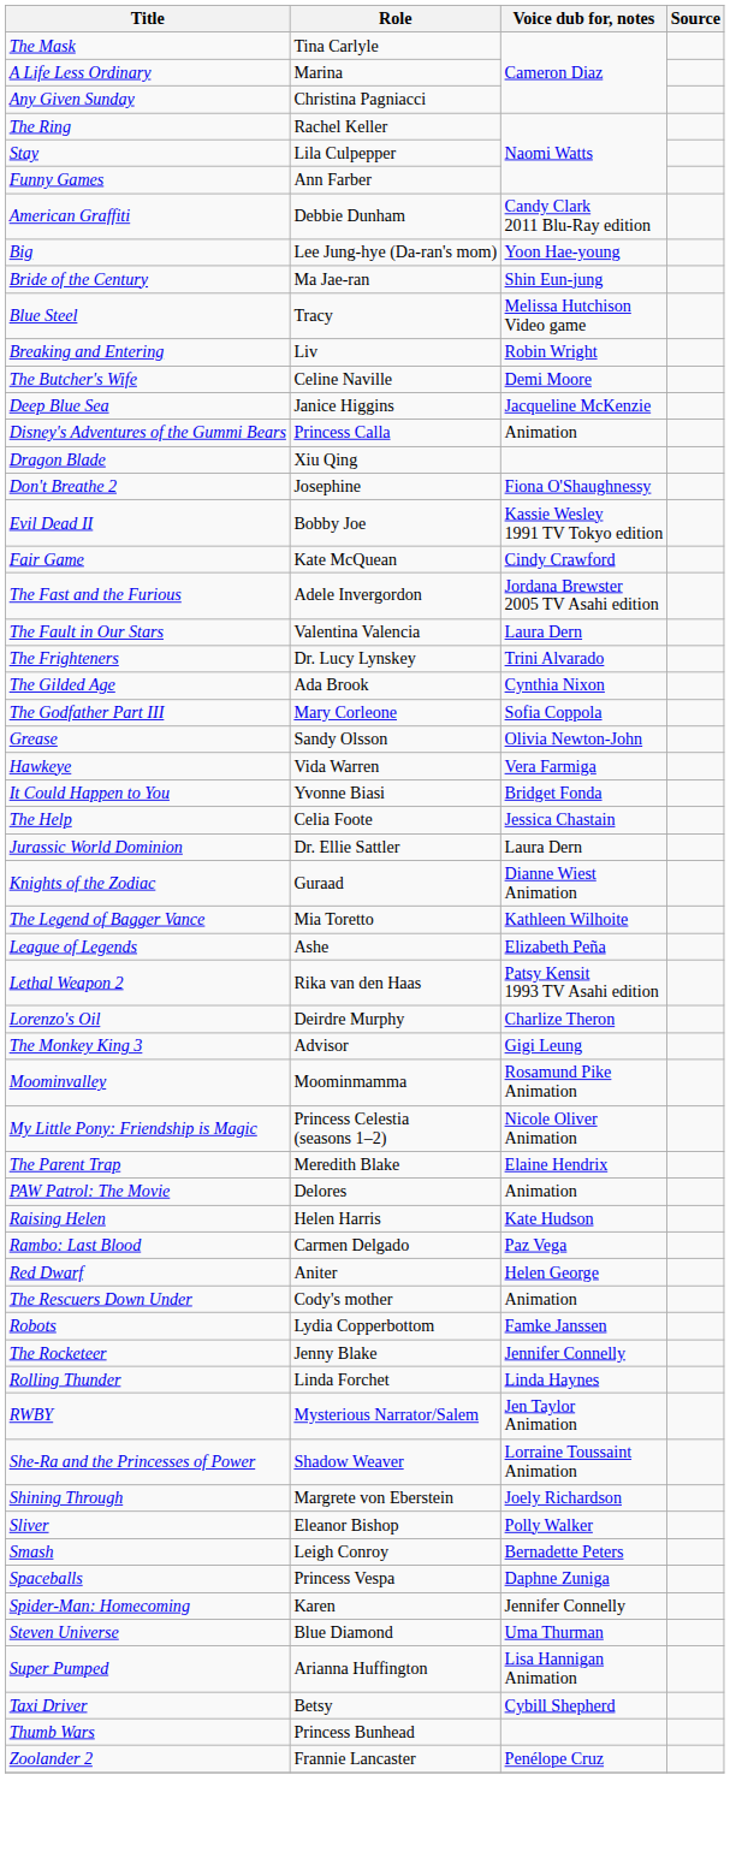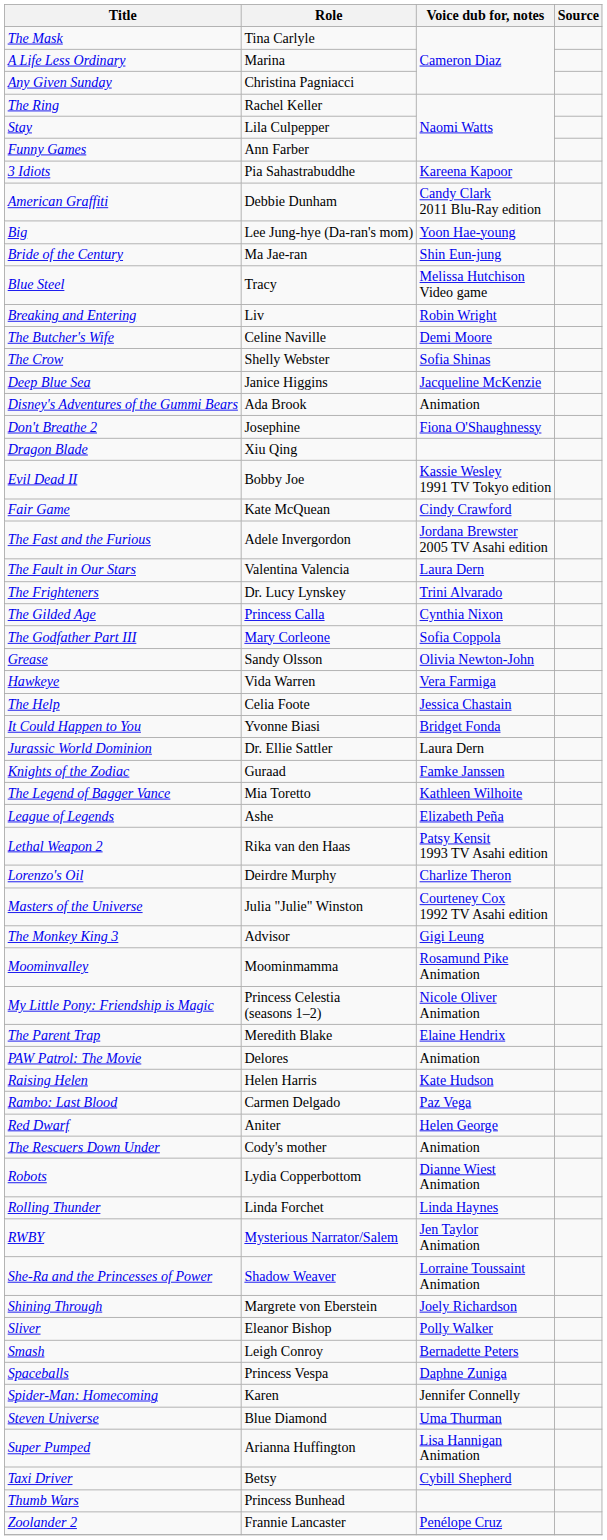 <table class="wikitable sortable plainrowheaders">
 <tr>
 <th>Title</th>
 <th>Role</th>
 <th class="unsortable">Voice dub for, notes</th>
 <th class="unsortable">Source</th>
 </tr>
 <tr>
 <td><em><a href='#'>The Mask</a></em></td>
 <td>Tina Carlyle</td>
 <td rowspan="3"><a href='#'>Cameron Diaz</a></td>
 <td></td>
 </tr>
 <tr>
 <td><em><a href='#'>A Life Less Ordinary</a></em></td>
 <td>Marina</td>
 <td></td>
 </tr>
 <tr>
 <td><em><a href='#'>Any Given Sunday</a></em></td>
 <td>Christina Pagniacci</td>
 <td></td>
 </tr>
 <tr>
 <td><em><a href='#'>The Ring</a></em></td>
 <td>Rachel Keller</td>
 <td rowspan="3"><a href='#'>Naomi Watts</a></td>
 <td></td>
 </tr>
 <tr>
 <td><em><a href='#'>Stay</a></em></td>
 <td>Lila Culpepper</td>
 <td></td>
 </tr>
 <tr>
 <td><em><a href='#'>Funny Games</a></em></td>
 <td>Ann Farber</td>
 <td></td>
 </tr>
 <tr>
+<td><em><a href='#'>3 Idiots</a></em></td>
+<td>Pia Sahastrabuddhe</td>
+<td><a href='#'>Kareena Kapoor</a></td>
+<td></td>
+</tr>
+<tr>
 <td><em><a href='#'>American Graffiti</a></em></td>
 <td>Debbie Dunham</td>
 <td><a href='#'>Candy Clark</a><br>2011 Blu-Ray edition</td>
 <td></td>
 </tr>
 <tr>
 <td><em><a href='#'>Big</a></em></td>
 <td>Lee Jung-hye (Da-ran's mom)</td>
 <td><a href='#'>Yoon Hae-young</a></td>
 <td></td>
 </tr>
 <tr>
 <td><em><a href='#'>Bride of the Century</a></em></td>
 <td>Ma Jae-ran</td>
 <td><a href='#'>Shin Eun-jung</a></td>
 <td></td>
 </tr>
 <tr>
 <td><em><a href='#'>Blue Steel</a></em></td>
 <td>Tracy</td>
 <td><a href='#'>Melissa Hutchison</a><br>Video game</td>
 <td></td>
 </tr>
 <tr>
 <td><em><a href='#'>Breaking and Entering</a></em></td>
 <td>Liv</td>
 <td><a href='#'>Robin Wright</a></td>
 <td></td>
 </tr>
 <tr>
 <td><em><a href='#'>The Butcher's Wife</a></em></td>
 <td>Celine Naville</td>
 <td><a href='#'>Demi Moore</a></td>
 <td></td>
 </tr>
 <tr>
+<td><em><a href='#'>The Crow</a></em></td>
+<td>Shelly Webster</td>
+<td><a href='#'>Sofia Shinas</a></td>
+<td></td>
+</tr>
+<tr>
 <td><em><a href='#'>Deep Blue Sea</a></em></td>
 <td>Janice Higgins</td>
 <td><a href='#'>Jacqueline McKenzie</a></td>
 <td></td>
 </tr>
 <tr>
 <td><em><a href='#'>Disney's Adventures of the Gummi Bears</a></em></td>
-<td><a href='#'>Princess Calla</a></td>
+<td>Ada Brook</td>
 <td>Animation</td>
+<td></td>
+</tr>
+<tr>
+<td><em><a href='#'>Don't Breathe 2</a></em></td>
+<td>Josephine</td>
+<td><a href='#'>Fiona O'Shaughnessy</a></td>
 <td></td>
 </tr>
 <tr>
 <td><em><a href='#'>Dragon Blade</a></em></td>
 <td>Xiu Qing</td>
 <td></td>
-<td></td>
-</tr>
-<tr>
-<td><em><a href='#'>Don't Breathe 2</a></em></td>
-<td>Josephine</td>
-<td><a href='#'>Fiona O'Shaughnessy</a></td>
 <td></td>
 </tr>
 <tr>
 <td><em><a href='#'>Evil Dead II</a></em></td>
 <td>Bobby Joe</td>
 <td><a href='#'>Kassie Wesley</a><br>1991 TV Tokyo edition</td>
 <td></td>
 </tr>
 <tr>
 <td><em><a href='#'>Fair Game</a></em></td>
 <td>Kate McQuean</td>
 <td><a href='#'>Cindy Crawford</a></td>
 <td></td>
 </tr>
 <tr>
 <td><em><a href='#'>The Fast and the Furious</a></em></td>
 <td>Adele Invergordon</td>
 <td><a href='#'>Jordana Brewster</a><br>2005 TV Asahi edition</td>
 <td></td>
 </tr>
 <tr>
 <td><em><a href='#'>The Fault in Our Stars</a></em></td>
 <td>Valentina Valencia</td>
 <td><a href='#'>Laura Dern</a></td>
 <td></td>
 </tr>
 <tr>
 <td><em><a href='#'>The Frighteners</a></em></td>
 <td>Dr. Lucy Lynskey</td>
 <td><a href='#'>Trini Alvarado</a></td>
 <td></td>
 </tr>
 <tr>
 <td><em><a href='#'>The Gilded Age</a></em></td>
-<td>Ada Brook</td>
+<td><a href='#'>Princess Calla</a></td>
 <td><a href='#'>Cynthia Nixon</a></td>
 <td></td>
 </tr>
 <tr>
 <td><em><a href='#'>The Godfather Part III</a></em></td>
 <td><a href='#'>Mary Corleone</a></td>
 <td><a href='#'>Sofia Coppola</a></td>
 <td></td>
 </tr>
 <tr>
 <td><em><a href='#'>Grease</a></em></td>
 <td>Sandy Olsson</td>
 <td><a href='#'>Olivia Newton-John</a></td>
 <td></td>
 </tr>
 <tr>
 <td><em><a href='#'>Hawkeye</a></em></td>
 <td>Vida Warren</td>
 <td><a href='#'>Vera Farmiga</a></td>
 <td></td>
 </tr>
 <tr>
+<td><em><a href='#'>The Help</a></em></td>
+<td>Celia Foote</td>
+<td><a href='#'>Jessica Chastain</a></td>
+<td></td>
+</tr>
+<tr>
 <td><em><a href='#'>It Could Happen to You</a></em></td>
 <td>Yvonne Biasi</td>
 <td><a href='#'>Bridget Fonda</a></td>
-<td></td>
-</tr>
-<tr>
-<td><em><a href='#'>The Help</a></em></td>
-<td>Celia Foote</td>
-<td><a href='#'>Jessica Chastain</a></td>
 <td></td>
 </tr>
 <tr>
 <td><em><a href='#'>Jurassic World Dominion</a></em></td>
 <td>Dr. Ellie Sattler</td>
 <td>Laura Dern</td>
 <td></td>
 </tr>
 <tr>
 <td><em><a href='#'>Knights of the Zodiac</a></em></td>
 <td>Guraad</td>
-<td><a href='#'>Dianne Wiest</a><br>Animation</td>
+<td><a href='#'>Famke Janssen</a></td>
 <td></td>
 </tr>
 <tr>
 <td><em><a href='#'>The Legend of Bagger Vance</a></em></td>
 <td>Mia Toretto</td>
 <td><a href='#'>Kathleen Wilhoite</a></td>
 <td></td>
 </tr>
 <tr>
 <td><em><a href='#'>League of Legends</a></em></td>
 <td>Ashe</td>
 <td><a href='#'>Elizabeth Peña</a></td>
 <td></td>
 </tr>
 <tr>
 <td><em><a href='#'>Lethal Weapon 2</a></em></td>
 <td>Rika van den Haas</td>
 <td><a href='#'>Patsy Kensit</a><br>1993 TV Asahi edition</td>
 <td></td>
 </tr>
 <tr>
 <td><em><a href='#'>Lorenzo's Oil</a></em></td>
 <td>Deirdre Murphy</td>
 <td><a href='#'>Charlize Theron</a></td>
+<td></td>
+</tr>
+<tr>
+<td><em><a href='#'>Masters of the Universe</a></em></td>
+<td>Julia "Julie" Winston</td>
+<td><a href='#'>Courteney Cox</a><br>1992 TV Asahi edition</td>
 <td></td>
 </tr>
 <tr>
 <td><em><a href='#'>The Monkey King 3</a></em></td>
 <td>Advisor</td>
 <td><a href='#'>Gigi Leung</a></td>
 <td></td>
 </tr>
 <tr>
 <td><em><a href='#'>Moominvalley</a></em></td>
 <td>Moominmamma</td>
 <td><a href='#'>Rosamund Pike</a><br>Animation</td>
 <td></td>
 </tr>
 <tr>
 <td><em><a href='#'>My Little Pony: Friendship is Magic</a></em></td>
 <td>Princess Celestia <br> (seasons 1–2)</td>
 <td><a href='#'>Nicole Oliver</a><br>Animation</td>
 <td></td>
 </tr>
 <tr>
 <td><em><a href='#'>The Parent Trap</a></em></td>
 <td>Meredith Blake</td>
 <td><a href='#'>Elaine Hendrix</a></td>
 <td></td>
 </tr>
 <tr>
 <td><em><a href='#'>PAW Patrol: The Movie</a></em></td>
 <td>Delores</td>
 <td>Animation</td>
 <td></td>
 </tr>
 <tr>
 <td><em><a href='#'>Raising Helen</a></em></td>
 <td>Helen Harris</td>
 <td><a href='#'>Kate Hudson</a></td>
 <td></td>
 </tr>
 <tr>
 <td><em><a href='#'>Rambo: Last Blood</a></em></td>
 <td>Carmen Delgado</td>
 <td><a href='#'>Paz Vega</a></td>
 <td></td>
 </tr>
 <tr>
 <td><em><a href='#'>Red Dwarf</a></em></td>
 <td>Aniter</td>
 <td><a href='#'>Helen George</a></td>
 <td></td>
 </tr>
 <tr>
 <td><em><a href='#'>The Rescuers Down Under</a></em></td>
 <td>Cody's mother</td>
 <td>Animation</td>
 <td></td>
 </tr>
 <tr>
 <td><em><a href='#'>Robots</a></em></td>
 <td>Lydia Copperbottom</td>
-<td><a href='#'>Famke Janssen</a></td>
-<td></td>
-</tr>
-<tr>
-<td><em><a href='#'>The Rocketeer</a></em></td>
-<td>Jenny Blake</td>
-<td><a href='#'>Jennifer Connelly</a></td>
+<td><a href='#'>Dianne Wiest</a><br>Animation</td>
 <td></td>
 </tr>
 <tr>
 <td><em><a href='#'>Rolling Thunder</a></em></td>
 <td>Linda Forchet</td>
 <td><a href='#'>Linda Haynes</a></td>
 <td></td>
 </tr>
 <tr>
 <td><em><a href='#'>RWBY</a></em></td>
 <td><a href='#'>Mysterious Narrator/Salem</a></td>
 <td><a href='#'>Jen Taylor</a><br>Animation</td>
 <td></td>
 </tr>
 <tr>
 <td><em><a href='#'>She-Ra and the Princesses of Power</a></em></td>
 <td><a href='#'>Shadow Weaver</a></td>
 <td><a href='#'>Lorraine Toussaint</a><br>Animation</td>
 <td></td>
 </tr>
 <tr>
 <td><em><a href='#'>Shining Through</a></em></td>
 <td>Margrete von Eberstein</td>
 <td><a href='#'>Joely Richardson</a></td>
 <td></td>
 </tr>
 <tr>
 <td><em><a href='#'>Sliver</a></em></td>
 <td>Eleanor Bishop</td>
 <td><a href='#'>Polly Walker</a></td>
 <td></td>
 </tr>
 <tr>
 <td><em><a href='#'>Smash</a></em></td>
 <td>Leigh Conroy</td>
 <td><a href='#'>Bernadette Peters</a></td>
 <td></td>
 </tr>
 <tr>
 <td><em><a href='#'>Spaceballs</a></em></td>
 <td>Princess Vespa</td>
 <td><a href='#'>Daphne Zuniga</a></td>
 <td></td>
 </tr>
 <tr>
 <td><em><a href='#'>Spider-Man: Homecoming</a></em></td>
 <td>Karen</td>
 <td>Jennifer Connelly</td>
 <td></td>
 </tr>
 <tr>
 <td><em><a href='#'>Steven Universe</a></em></td>
 <td>Blue Diamond</td>
 <td><a href='#'>Uma Thurman</a></td>
 <td></td>
 </tr>
 <tr>
 <td><em><a href='#'>Super Pumped</a></em></td>
 <td>Arianna Huffington</td>
 <td><a href='#'>Lisa Hannigan</a><br>Animation</td>
 <td></td>
 </tr>
 <tr>
 <td><em><a href='#'>Taxi Driver</a></em></td>
 <td>Betsy</td>
 <td><a href='#'>Cybill Shepherd</a></td>
 <td></td>
 </tr>
 <tr>
 <td><em><a href='#'>Thumb Wars</a></em></td>
 <td>Princess Bunhead</td>
 <td></td>
 <td></td>
 </tr>
 <tr>
 <td><em><a href='#'>Zoolander 2</a></em></td>
 <td>Frannie Lancaster</td>
 <td><a href='#'>Penélope Cruz</a></td>
 <td></td>
 </tr>
 <tr>
 </tr>
 </table>
